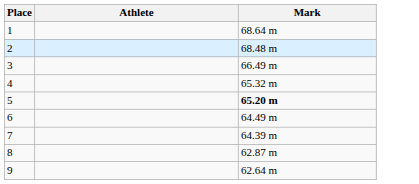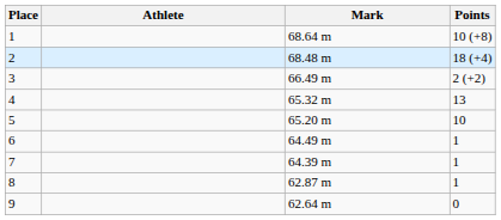 <table class="wikitable sortable">
 <tr>
 <th>Place</th>
 <th style="width:18em">Athlete</th>
 <th style="width:12em">Mark</th>
+<th>Points</th>
 </tr>
 <tr>
 <td>1</td>
 <td></td>
 <td>68.64 m</td>
+<td>10 (+8)</td>
 </tr>
 <tr style="background:#daefff;">
 <td>2 </td>
 <td></td>
 <td>68.48 m</td>
+<td>18 (+4)</td>
 </tr>
 <tr>
 <td>3</td>
 <td></td>
 <td>66.49 m</td>
+<td>2 (+2)</td>
 </tr>
 <tr>
 <td>4</td>
 <td></td>
 <td>65.32 m</td>
+<td>13</td>
 </tr>
 <tr>
 <td>5</td>
 <td></td>
-<td><strong>65.20 m</strong></td>
+<td>65.20 m</td>
+<td>10</td>
 </tr>
 <tr>
 <td>6</td>
 <td></td>
 <td>64.49 m</td>
+<td>1</td>
 </tr>
 <tr>
 <td>7</td>
 <td></td>
 <td>64.39 m</td>
+<td>1</td>
 </tr>
 <tr>
 <td>8</td>
 <td></td>
 <td>62.87 m</td>
+<td>1</td>
 </tr>
 <tr>
 <td>9</td>
 <td></td>
 <td>62.64 m</td>
+<td>0</td>
 </tr>
 </table>
